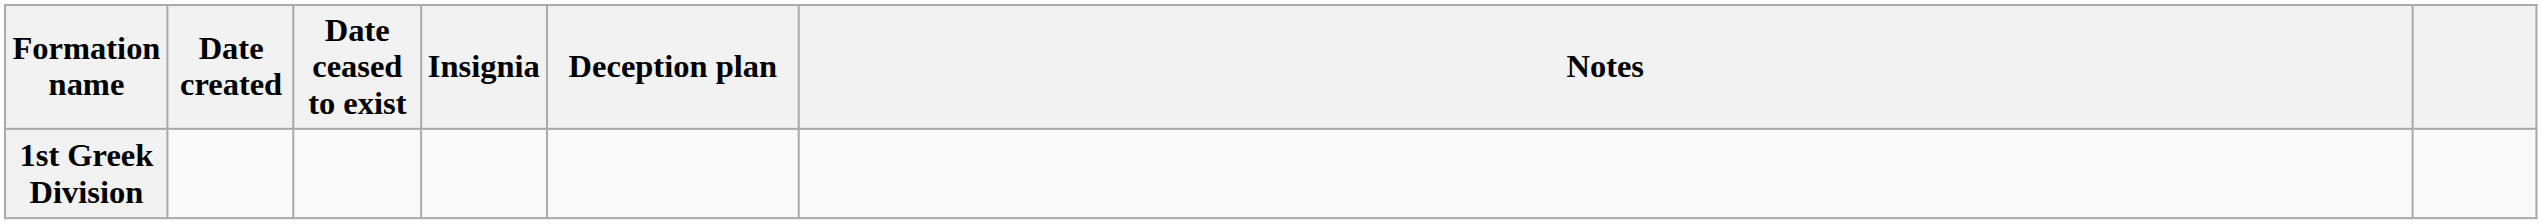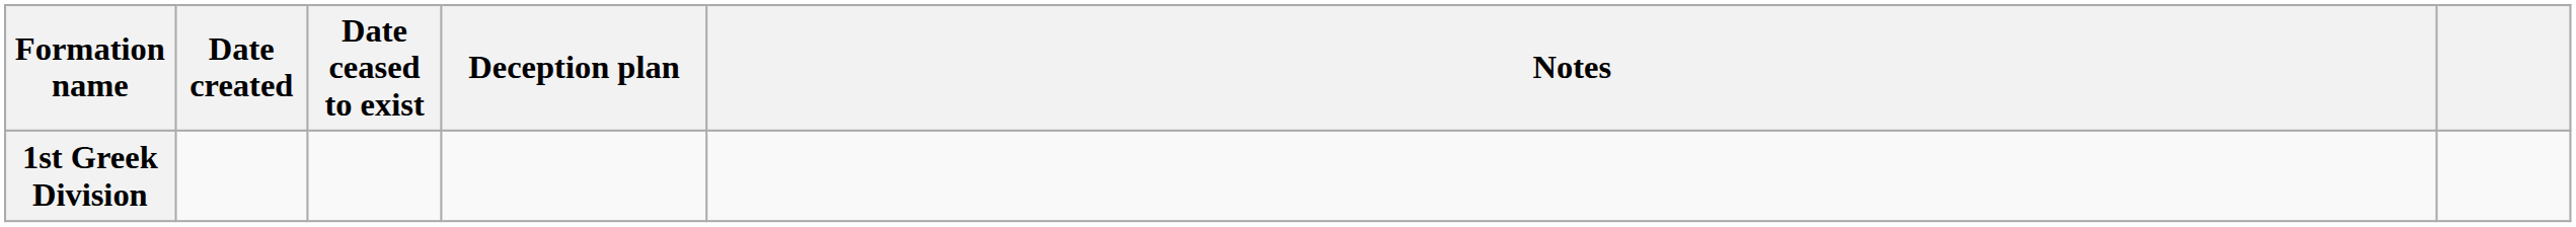 <table class="wikitable sortable plainrowheaders" style="text-align: left; border-spacing: 2px; border: 1px solid darkgray;">
 <tr>
 <th width="5%" scope="col">Formation name</th>
 <th width=5% scope="col">Date created</th>
 <th width=5% scope="col">Date ceased to exist</th>
-<th class=unsortable width=5% scope="col">Insignia</th>
 <th class=unsortable width=10% scope="col">Deception plan</th>
 <th class=unsortable width=65% scope="col">Notes</th>
 <th class=unsortable width=5% scope="col"></th>
 </tr>
 <tr>
 <th scope="row" style="text-align:center;">1st Greek Division</th>
 <td align="center"></td>
 <td align="center"></td>
 <td align="center"></td>
-<td align="center"></td>
 <td align="left"></td>
 <td align="center"></td>
 </tr>
 </table>
